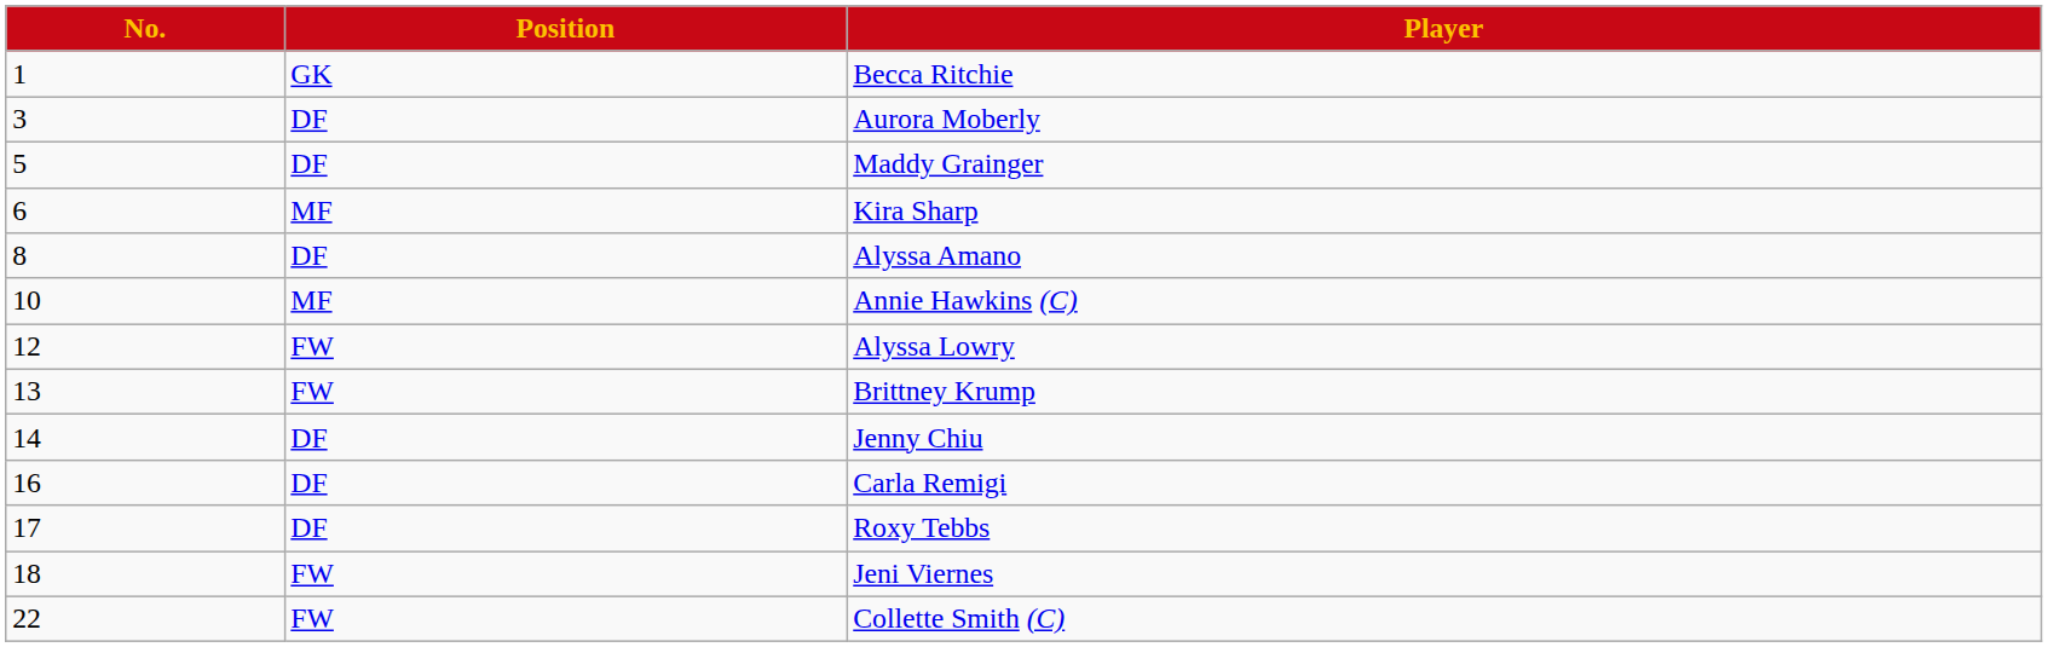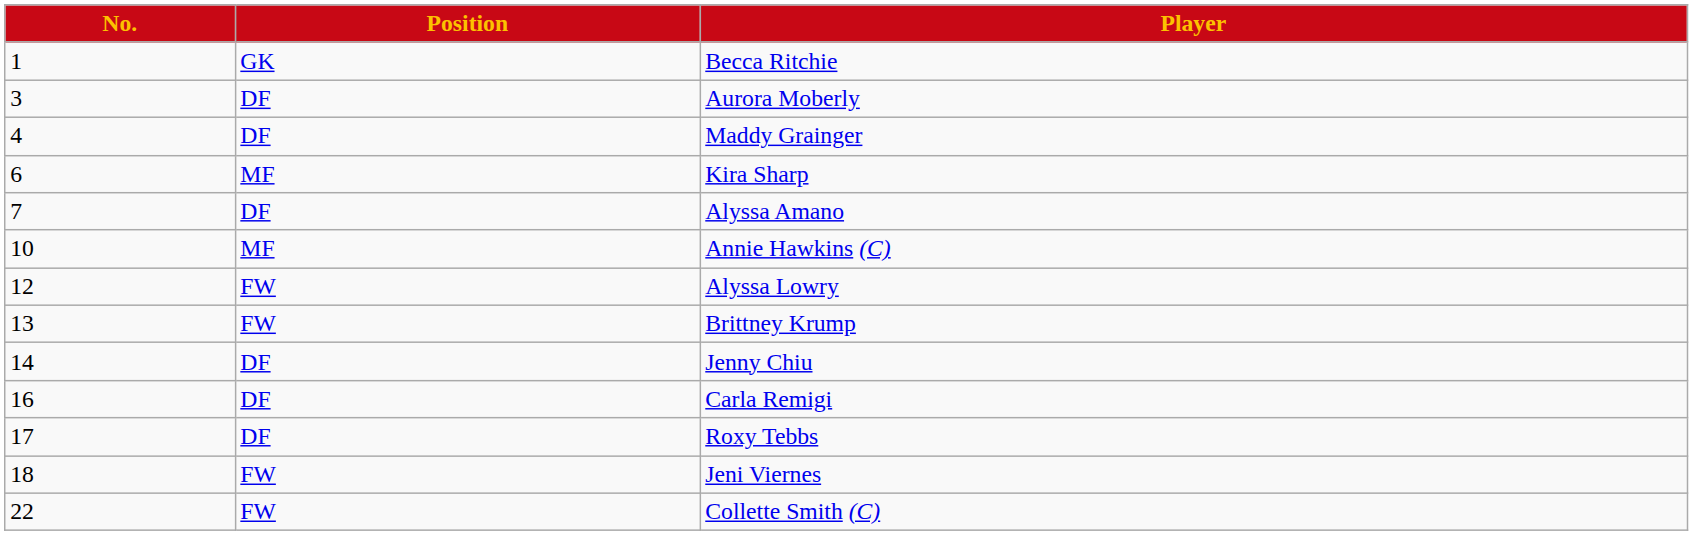 <table class="wikitable sortable" style="width:90%">
 <tr>
 <th style="background:#C80815; color:#FCC200;" scope="col">No.</th>
 <th style="background:#C80815; color:#FCC200;" scope="col">Position</th>
 <th style="background:#C80815; color:#FCC200;" scope="col">Player</th>
 </tr>
 <tr>
 <td>1</td>
 <td><a href='#'>GK</a></td>
 <td data-sort-value="Ritchie"><a href='#'>Becca Ritchie</a></td>
 </tr>
 <tr>
 <td>3</td>
 <td><a href='#'>DF</a></td>
 <td data-sort-value="Moberly"><a href='#'>Aurora Moberly</a></td>
 </tr>
 <tr>
-<td>5</td>
+<td>4</td>
 <td><a href='#'>DF</a></td>
 <td data-sort-value="Grainger"><a href='#'>Maddy Grainger</a></td>
 </tr>
 <tr>
 <td>6</td>
 <td><a href='#'>MF</a></td>
 <td data-sort-value="Sharp"><a href='#'>Kira Sharp</a></td>
 </tr>
 <tr>
-<td>8</td>
+<td>7</td>
 <td><a href='#'>DF</a></td>
 <td data-sort-value="Amano"><a href='#'>Alyssa Amano</a></td>
 </tr>
 <tr>
 <td>10</td>
 <td><a href='#'>MF</a></td>
 <td data-sort-value="Hawkins"><a href='#'>Annie Hawkins</a> <em><a href='#'>(C)</a></em></td>
 </tr>
 <tr>
 <td>12</td>
 <td><a href='#'>FW</a></td>
 <td data-sort-value="Lowry"><a href='#'>Alyssa Lowry</a></td>
 </tr>
 <tr>
 <td>13</td>
 <td><a href='#'>FW</a></td>
 <td data-sort-value="Krump"><a href='#'>Brittney Krump</a></td>
 </tr>
 <tr>
 <td>14</td>
 <td><a href='#'>DF</a></td>
 <td data-sort-value="Chiu"><a href='#'>Jenny Chiu</a></td>
 </tr>
 <tr>
 <td>16</td>
 <td><a href='#'>DF</a></td>
 <td data-sort-value="Remigi"><a href='#'>Carla Remigi</a></td>
 </tr>
 <tr>
 <td>17</td>
 <td><a href='#'>DF</a></td>
 <td data-sort-value="Tebbs"><a href='#'>Roxy Tebbs</a></td>
 </tr>
 <tr>
 <td>18</td>
 <td><a href='#'>FW</a></td>
 <td data-sort-value="Viernes"><a href='#'>Jeni Viernes</a></td>
 </tr>
 <tr>
 <td>22</td>
 <td><a href='#'>FW</a></td>
 <td data-sort-value="Smith"><a href='#'>Collette Smith</a> <em><a href='#'>(C)</a></em></td>
 </tr>
 </table>
